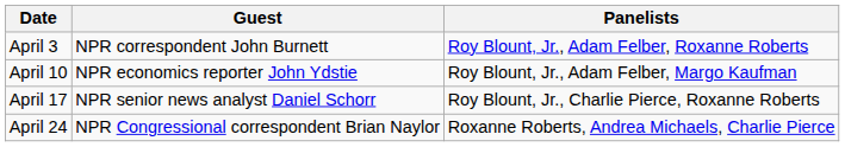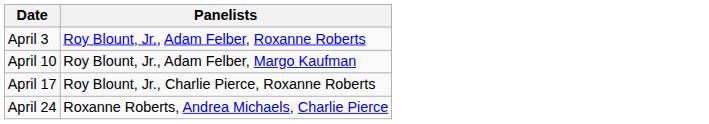 <table class="wikitable">
 <tr>
 <th>Date</th>
-<th>Guest</th>
 <th>Panelists</th>
 </tr>
 <tr>
 <td>April 3</td>
-<td>NPR correspondent John Burnett</td>
 <td><a href='#'>Roy Blount, Jr.</a>, <a href='#'>Adam Felber</a>, <a href='#'>Roxanne Roberts</a></td>
 </tr>
 <tr>
 <td>April 10</td>
-<td>NPR economics reporter <a href='#'>John Ydstie</a></td>
 <td>Roy Blount, Jr., Adam Felber, <a href='#'>Margo Kaufman</a></td>
 </tr>
 <tr>
 <td>April 17</td>
-<td>NPR senior news analyst <a href='#'>Daniel Schorr</a></td>
 <td>Roy Blount, Jr., Charlie Pierce, Roxanne Roberts</td>
 </tr>
 <tr>
 <td>April 24</td>
-<td>NPR <a href='#'>Congressional</a> correspondent Brian Naylor</td>
 <td>Roxanne Roberts, <a href='#'>Andrea Michaels</a>, <a href='#'>Charlie Pierce</a></td>
 </tr>
 </table>
